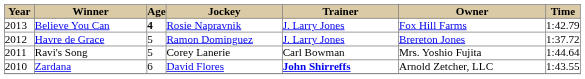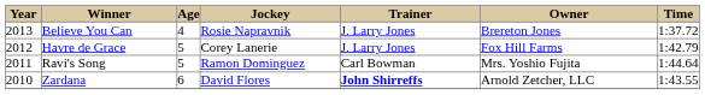 <table class = "sortable" | border="1" cellpadding="0" style="border-collapse: collapse; font-size:90%">
 <tr bgcolor="#DACAA5" align="center">
 <td width="38px"><strong>Year</strong><br></td>
 <td width="145px"><strong>Winner</strong><br></td>
 <td><strong>Age</strong><br></td>
 <td width="150px"><strong>Jockey</strong><br></td>
 <td width="150px"><strong>Trainer</strong><br></td>
 <td width="190px"><strong>Owner</strong><br></td>
 <td><strong>Time</strong><br></td>
 </tr>
 <tr>
 <td>2013</td>
 <td><a href='#'>Believe You Can</a></td>
-<td><strong>4</strong></td>
+<td>4</td>
 <td><a href='#'>Rosie Napravnik</a></td>
+<td><a href='#'>J. Larry Jones</a></td>
+<td><a href='#'>Brereton Jones</a></td>
+<td>1:37.72</td>
+</tr>
+<tr>
+<td>2012</td>
+<td><a href='#'>Havre de Grace</a></td>
+<td>5</td>
+<td>Corey Lanerie</td>
 <td><a href='#'>J. Larry Jones</a></td>
 <td><a href='#'>Fox Hill Farms</a></td>
 <td>1:42.79</td>
 </tr>
 <tr>
-<td>2012</td>
-<td><a href='#'>Havre de Grace</a></td>
-<td>5</td>
-<td><a href='#'>Ramon Dominguez</a></td>
-<td><a href='#'>J. Larry Jones</a></td>
-<td><a href='#'>Brereton Jones</a></td>
-<td>1:37.72</td>
-</tr>
-<tr>
 <td>2011</td>
 <td>Ravi's Song</td>
 <td>5</td>
-<td>Corey Lanerie</td>
+<td><a href='#'>Ramon Dominguez</a></td>
 <td>Carl Bowman</td>
 <td>Mrs. Yoshio Fujita</td>
 <td>1:44.64</td>
 </tr>
 <tr>
 <td>2010</td>
 <td><a href='#'>Zardana</a></td>
 <td>6</td>
 <td><a href='#'>David Flores</a></td>
 <td><strong><a href='#'>John Shirreffs</a></strong></td>
 <td>Arnold Zetcher, LLC</td>
 <td>1:43.55</td>
 </tr>
 <tr>
 </tr>
 </table>
